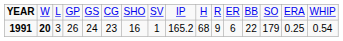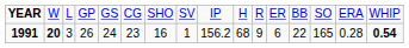 <table class="wikitable" style="text-align:center;">
 <tr>
 <td><strong>YEAR</strong></td>
 <td><a href='#'>W</a></td>
 <td><a href='#'>L</a></td>
 <td><a href='#'>GP</a></td>
 <td><a href='#'>GS</a></td>
 <td><a href='#'>CG</a></td>
 <td><a href='#'>SHO</a></td>
 <td><a href='#'>SV</a></td>
 <td><a href='#'>IP</a></td>
 <td><a href='#'>H</a></td>
 <td><a href='#'>R</a></td>
 <td><a href='#'>ER</a></td>
 <td><a href='#'>BB</a></td>
 <td><a href='#'>SO</a></td>
 <td><a href='#'>ERA</a></td>
 <td><a href='#'>WHIP</a></td>
 </tr>
 <tr>
 <td><strong>1991</strong></td>
 <td><strong>20</strong></td>
 <td>3</td>
 <td>26</td>
 <td>24</td>
 <td>23</td>
 <td>16</td>
 <td>1</td>
-<td>165.2</td>
+<td>156.2</td>
 <td>68</td>
 <td>9</td>
 <td>6</td>
 <td>22</td>
-<td>179</td>
-<td>0.25</td>
-<td>0.54</td>
+<td>165</td>
+<td>0.28</td>
+<td><strong>0.54</strong></td>
 </tr>
 </table>
